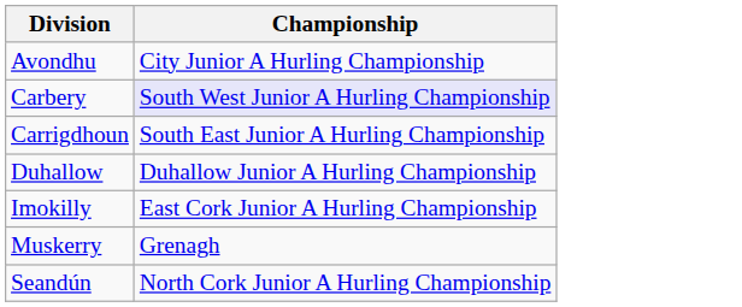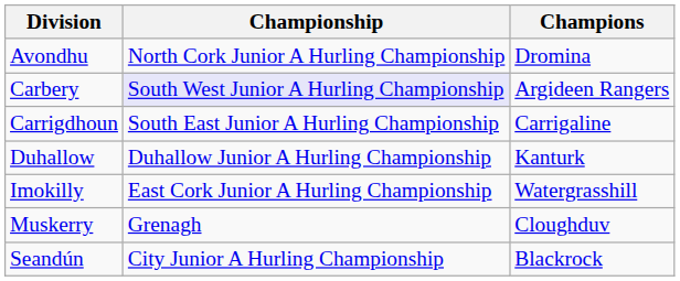 <table class="wikitable">
 <tr>
 <th>Division</th>
 <th>Championship</th>
+<th>Champions</th>
 </tr>
 <tr>
 <td><a href='#'>Avondhu</a></td>
-<td><a href='#'>City Junior A Hurling Championship</a></td>
+<td><a href='#'>North Cork Junior A Hurling Championship</a></td>
+<td><a href='#'>Dromina</a></td>
 </tr>
 <tr>
 <td><a href='#'>Carbery</a></td>
 <td style="background: lavender;"><a href='#'>South West Junior A Hurling Championship</a></td>
+<td><a href='#'>Argideen Rangers</a></td>
 </tr>
 <tr>
 <td><a href='#'>Carrigdhoun</a></td>
 <td><a href='#'>South East Junior A Hurling Championship</a></td>
+<td><a href='#'>Carrigaline</a></td>
 </tr>
 <tr>
 <td><a href='#'>Duhallow</a></td>
 <td><a href='#'>Duhallow Junior A Hurling Championship</a></td>
+<td><a href='#'>Kanturk</a></td>
 </tr>
 <tr>
 <td><a href='#'>Imokilly</a></td>
 <td><a href='#'>East Cork Junior A Hurling Championship</a></td>
+<td><a href='#'>Watergrasshill</a></td>
 </tr>
 <tr>
 <td><a href='#'>Muskerry</a></td>
 <td><a href='#'>Grenagh</a></td>
+<td><a href='#'>Cloughduv</a></td>
 </tr>
 <tr>
 <td><a href='#'>Seandún</a></td>
-<td><a href='#'>North Cork Junior A Hurling Championship</a></td>
+<td><a href='#'>City Junior A Hurling Championship</a></td>
+<td><a href='#'>Blackrock</a></td>
 </tr>
 </table>
